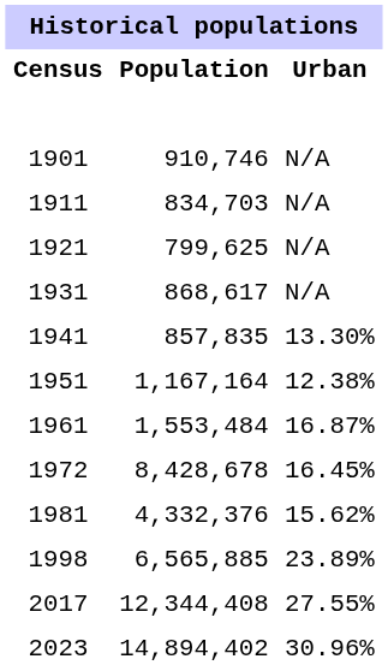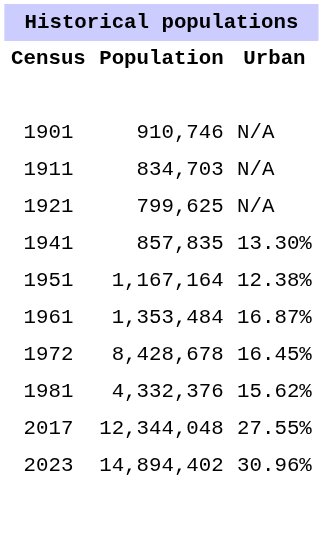 <table class="toccolours" cellpadding="4" cellspacing="0" style="float:right; margin:0 0 1em 1em; font-size:95%;">
 <tr>
 <th colspan="3" style="background:#ccf; text-align:center;">Historical populations</th>
 </tr>
 <tr>
 <th align="right">Census</th>
 <th>Population</th>
 <th>Urban</th>
 </tr>
 <tr>
 <td colspan=3><br></td>
 </tr>
 <tr>
 <td style="text-align:center;">1901</td>
 <td align="right">910,746</td>
 <td>N/A</td>
 </tr>
 <tr>
 <td style="text-align:center;">1911</td>
 <td align="right">834,703</td>
 <td>N/A</td>
 </tr>
 <tr>
 <td style="text-align:center;">1921</td>
 <td align="right">799,625</td>
 <td>N/A</td>
 </tr>
 <tr>
-<td style="text-align:center;">1931</td>
-<td align="right">868,617</td>
-<td>N/A</td>
-</tr>
-<tr>
 <td style="text-align:center;">1941</td>
 <td align="right">857,835</td>
 <td>13.30%</td>
 </tr>
 <tr>
 <td style="text-align:center;">1951</td>
 <td align="right">1,167,164</td>
 <td>12.38%</td>
 </tr>
 <tr>
 <td style="text-align:center;">1961</td>
-<td align="right">1,553,484</td>
+<td align="right">1,353,484</td>
 <td>16.87%</td>
 </tr>
 <tr>
 <td style="text-align:center;">1972</td>
 <td align="right">8,428,678</td>
 <td>16.45%</td>
 </tr>
 <tr>
 <td style="text-align:center;">1981</td>
 <td align="right">4,332,376</td>
 <td>15.62%</td>
 </tr>
 <tr>
-<td style="text-align:center;">1998</td>
-<td align="right">6,565,885</td>
-<td>23.89%</td>
-</tr>
-<tr>
 <td style="text-align:center;">2017</td>
-<td align="right">12,344,408</td>
+<td align="right">12,344,048</td>
 <td>27.55%</td>
 </tr>
 <tr>
 <td style="text-align:center;">2023</td>
 <td align="right">14,894,402</td>
 <td>30.96%</td>
 </tr>
 </table>
